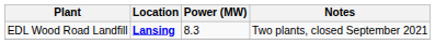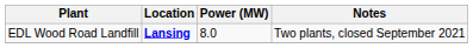 <table class="wikitable sortable">
 <tr>
 <th>Plant</th>
 <th>Location</th>
 <th>Power (MW)</th>
 <th>Notes</th>
 </tr>
 <tr>
 <td>EDL Wood Road Landfill</td>
 <td><strong><a href='#'>Lansing</a></strong></td>
-<td>8.3</td>
+<td>8.0</td>
 <td>Two plants, closed September 2021</td>
 </tr>
 <tr>
 </tr>
 </table>
